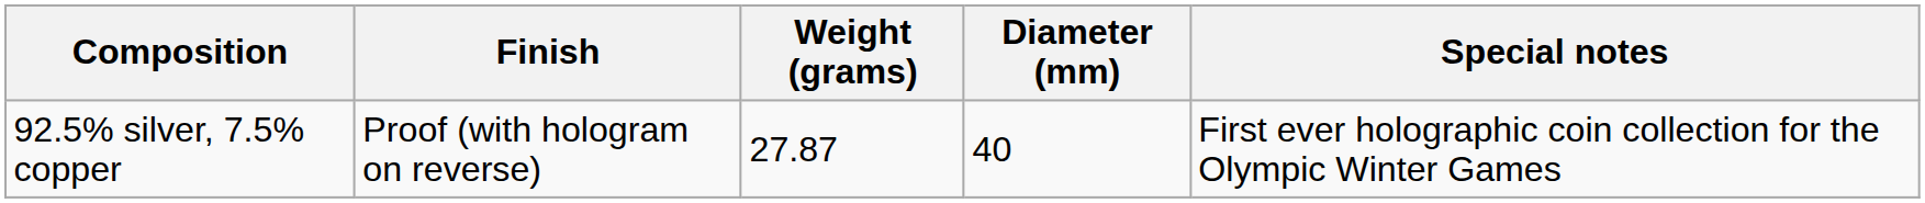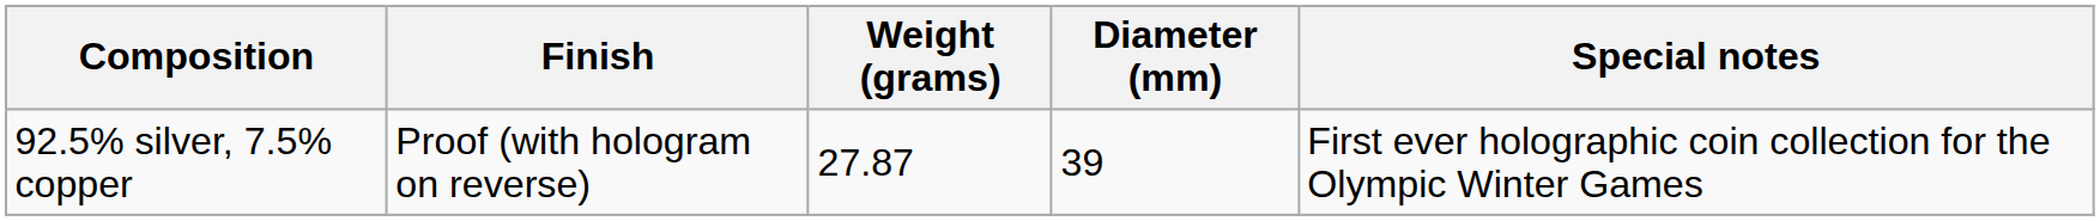 <table class="wikitable">
 <tr>
 <th>Composition</th>
 <th>Finish</th>
 <th>Weight (grams)</th>
 <th>Diameter (mm)</th>
 <th>Special notes</th>
 </tr>
 <tr>
 <td>92.5% silver, 7.5% copper</td>
 <td>Proof (with hologram on reverse)</td>
 <td>27.87</td>
-<td>40</td>
+<td>39</td>
 <td>First ever holographic coin collection for the Olympic Winter Games</td>
 </tr>
 </table>
